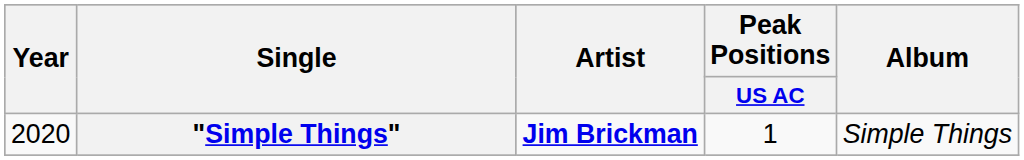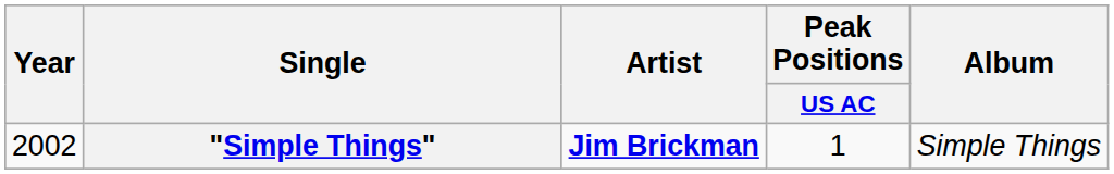 <table class="wikitable plainrowheaders" style="text-align:center;">
 <tr>
 <th rowspan="2">Year</th>
 <th rowspan="2" style="width:16em;">Single</th>
 <th rowspan="2">Artist</th>
 <th colspan="1">Peak Positions</th>
 <th rowspan="2">Album</th>
 </tr>
 <tr style="font-size:smaller;">
 <th width="65"><a href='#'>US AC</a></th>
 </tr>
 <tr>
-<td>2020</td>
+<td>2002</td>
 <th scope="row">"<a href='#'>Simple Things</a>"</th>
 <td><strong><a href='#'>Jim Brickman</a></strong></td>
 <td>1</td>
 <td align="left"><em>Simple Things</em></td>
 </tr>
 </table>
